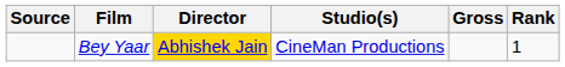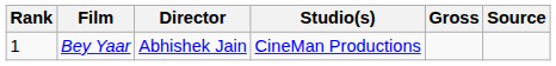 <table class="wikitable sortable" style="margin:auto; margin:auto;">
 <tr>
-<th>Source</th>
+<th>Rank</th>
 <th>Film</th>
 <th>Director</th>
 <th>Studio(s)</th>
 <th>Gross</th>
-<th>Rank</th>
+<th>Source</th>
 </tr>
 <tr>
-<td></td>
+<td>1</td>
 <td><em><a href='#'>Bey Yaar</a></em></td>
-<td style="background: gold;"><a href='#'>Abhishek Jain</a></td>
+<td><a href='#'>Abhishek Jain</a></td>
 <td><a href='#'>CineMan Productions</a></td>
 <td></td>
-<td>1</td>
+<td></td>
 </tr>
 </table>
